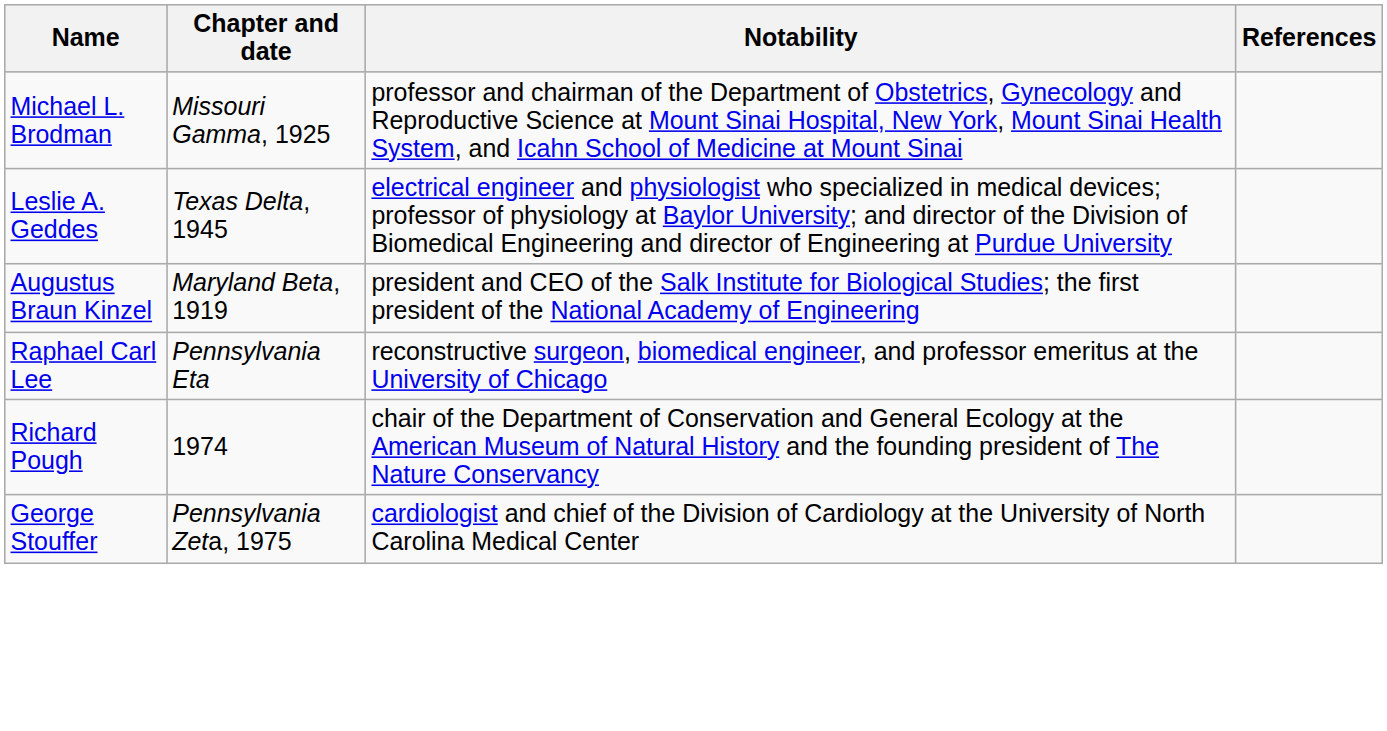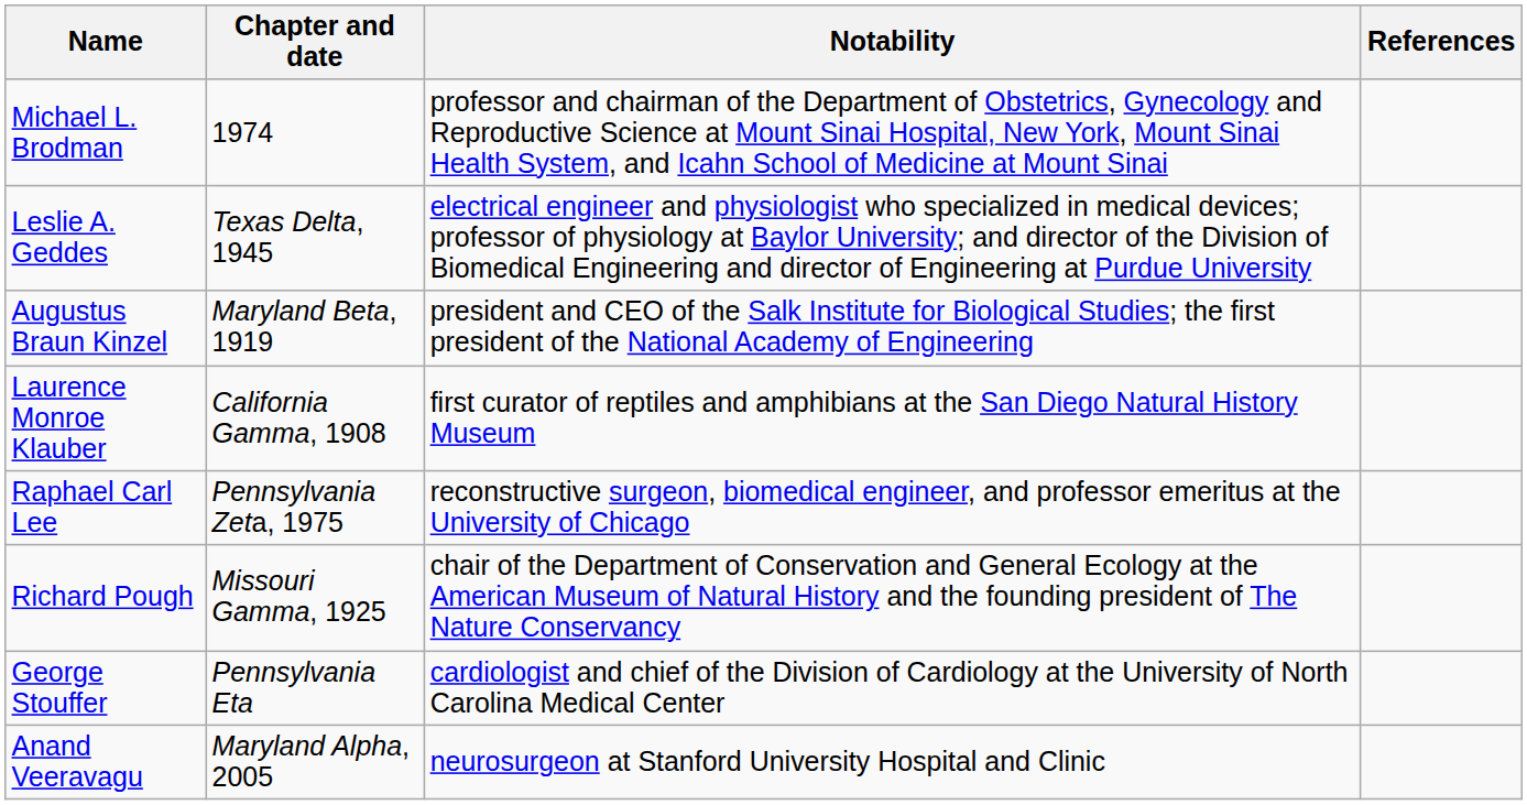 <table class="wikitable sortable" " style="width:100%;">
 <tr>
 <th>Name</th>
 <th>Chapter and date</th>
 <th>Notability</th>
 <th>References</th>
 </tr>
 <tr>
 <td><a href='#'>Michael L. Brodman</a></td>
-<td><em>Missouri Gamma</em>, 1925</td>
+<td>1974</td>
 <td>professor and chairman of the Department of <a href='#'>Obstetrics</a>, <a href='#'>Gynecology</a> and Reproductive Science at <a href='#'>Mount Sinai Hospital, New York</a>, <a href='#'>Mount Sinai Health System</a>, and <a href='#'>Icahn School of Medicine at Mount Sinai</a></td>
 <td></td>
 </tr>
 <tr>
 <td><a href='#'>Leslie A. Geddes</a></td>
 <td><em>Texas Delta</em>, 1945</td>
 <td><a href='#'>electrical engineer</a> and <a href='#'>physiologist</a> who specialized in medical devices; professor of physiology at <a href='#'>Baylor University</a>; and director of the Division of Biomedical Engineering and director of Engineering at <a href='#'>Purdue University</a></td>
 <td></td>
 </tr>
 <tr>
 <td><a href='#'>Augustus Braun Kinzel</a></td>
 <td><em>Maryland Beta</em>, 1919</td>
 <td>president and CEO of the <a href='#'>Salk Institute for Biological Studies</a>; the first president of the <a href='#'>National Academy of Engineering</a></td>
 <td></td>
 </tr>
 <tr>
+<td><a href='#'>Laurence Monroe Klauber</a></td>
+<td><em>California Gamma</em>, 1908</td>
+<td>first curator of reptiles and amphibians at the <a href='#'>San Diego Natural History Museum</a></td>
+<td></td>
+</tr>
+<tr>
 <td><a href='#'>Raphael Carl Lee</a></td>
-<td><em>Pennsylvania Eta</em></td>
+<td><em>Pennsylvania Zet</em>a, 1975</td>
 <td>reconstructive <a href='#'>surgeon</a>, <a href='#'>biomedical engineer</a>, and professor emeritus at the <a href='#'>University of Chicago</a></td>
 <td></td>
 </tr>
 <tr>
 <td><a href='#'>Richard Pough</a></td>
-<td>1974</td>
+<td><em>Missouri Gamma</em>, 1925</td>
 <td>chair of the Department of Conservation and General Ecology at the <a href='#'>American Museum of Natural History</a> and the founding president of <a href='#'>The Nature Conservancy</a></td>
 <td></td>
 </tr>
 <tr>
 <td><a href='#'>George Stouffer</a></td>
-<td><em>Pennsylvania Zet</em>a, 1975</td>
+<td><em>Pennsylvania Eta</em></td>
 <td><a href='#'>cardiologist</a> and chief of the Division of Cardiology at the University of North Carolina Medical Center</td>
 <td></td>
 </tr>
+<tr>
+<td><a href='#'>Anand Veeravagu</a></td>
+<td><em>Maryland Alpha</em>, 2005</td>
+<td><a href='#'>neurosurgeon</a> at Stanford University Hospital and Clinic</td>
+<td></td>
+</tr>
 </table>
